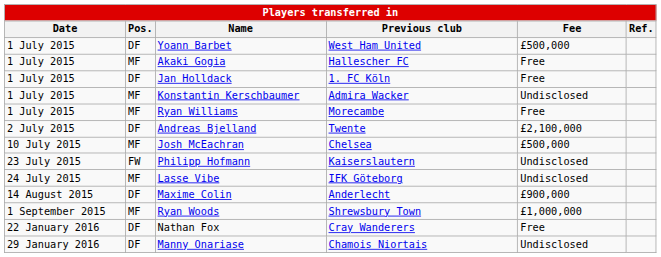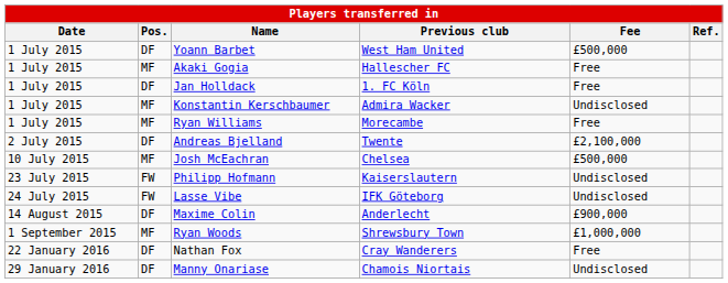 <table class="wikitable" style="font-size:95%;">
 <tr>
 <th colspan="6" style="background:#d00; color:white; text-align:center;">Players transferred in</th>
 </tr>
 <tr>
 <th style="width:140px;">Date</th>
 <th style="width:25px;">Pos.</th>
 <th style="width:200px;">Name</th>
 <th style="width:225px;">Previous club</th>
 <th style="width:125px;">Fee</th>
 <th style="width:30px;">Ref.</th>
 </tr>
 <tr>
 <td>1 July 2015</td>
 <td>DF</td>
 <td> <a href='#'>Yoann Barbet</a></td>
 <td> <a href='#'>West Ham United</a></td>
 <td>£500,000</td>
 <td></td>
 </tr>
 <tr>
 <td>1 July 2015</td>
 <td>MF</td>
 <td> <a href='#'>Akaki Gogia</a></td>
 <td> <a href='#'>Hallescher FC</a></td>
 <td>Free</td>
 <td></td>
 </tr>
 <tr>
 <td>1 July 2015</td>
 <td>DF</td>
 <td> <a href='#'>Jan Holldack</a></td>
 <td> <a href='#'>1. FC Köln</a></td>
 <td>Free</td>
 <td></td>
 </tr>
 <tr>
 <td>1 July 2015</td>
 <td>MF</td>
 <td> <a href='#'>Konstantin Kerschbaumer</a></td>
 <td> <a href='#'>Admira Wacker</a></td>
 <td>Undisclosed</td>
 <td></td>
 </tr>
 <tr>
 <td>1 July 2015</td>
 <td>MF</td>
 <td> <a href='#'>Ryan Williams</a></td>
 <td> <a href='#'>Morecambe</a></td>
 <td>Free</td>
 <td></td>
 </tr>
 <tr>
 <td>2 July 2015</td>
 <td>DF</td>
 <td> <a href='#'>Andreas Bjelland</a></td>
 <td> <a href='#'>Twente</a></td>
 <td>£2,100,000</td>
 <td></td>
 </tr>
 <tr>
 <td>10 July 2015</td>
 <td>MF</td>
 <td> <a href='#'>Josh McEachran</a></td>
 <td> <a href='#'>Chelsea</a></td>
 <td>£500,000</td>
 <td></td>
 </tr>
 <tr>
 <td>23 July 2015</td>
 <td>FW</td>
 <td> <a href='#'>Philipp Hofmann</a></td>
 <td> <a href='#'>Kaiserslautern</a></td>
 <td>Undisclosed</td>
 <td></td>
 </tr>
 <tr>
 <td>24 July 2015</td>
-<td>MF</td>
+<td>FW</td>
 <td> <a href='#'>Lasse Vibe</a></td>
 <td> <a href='#'>IFK Göteborg</a></td>
 <td>Undisclosed</td>
 <td></td>
 </tr>
 <tr>
 <td>14 August 2015</td>
 <td>DF</td>
 <td> <a href='#'>Maxime Colin</a></td>
 <td> <a href='#'>Anderlecht</a></td>
 <td>£900,000</td>
 <td></td>
 </tr>
 <tr>
 <td>1 September 2015</td>
 <td>MF</td>
 <td> <a href='#'>Ryan Woods</a></td>
 <td> <a href='#'>Shrewsbury Town</a></td>
 <td>£1,000,000</td>
 <td></td>
 </tr>
 <tr>
 <td>22 January 2016</td>
 <td>DF</td>
 <td> Nathan Fox</td>
 <td> <a href='#'>Cray Wanderers</a></td>
 <td>Free</td>
 <td></td>
 </tr>
 <tr>
 <td>29 January 2016</td>
 <td>DF</td>
 <td> <a href='#'>Manny Onariase</a></td>
 <td> <a href='#'>Chamois Niortais</a></td>
 <td>Undisclosed</td>
 <td></td>
 </tr>
 </table>
